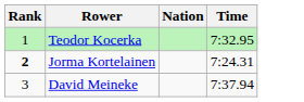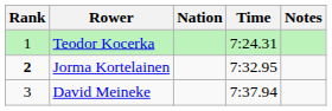 <table class="wikitable sortable" style="text-align:center">
 <tr>
 <th>Rank</th>
 <th>Rower</th>
 <th>Nation</th>
 <th>Time</th>
+<th>Notes</th>
 </tr>
 <tr bgcolor=bbf3bb>
 <td>1</td>
 <td align=left><a href='#'>Teodor Kocerka</a></td>
 <td align=left></td>
-<td>7:32.95</td>
+<td>7:24.31</td>
+<td></td>
 </tr>
 <tr>
 <td><strong>2</strong></td>
 <td align=left><a href='#'>Jorma Kortelainen</a></td>
 <td align=left></td>
-<td>7:24.31</td>
+<td>7:32.95</td>
+<td></td>
 </tr>
 <tr>
 <td>3</td>
 <td align=left><a href='#'>David Meineke</a></td>
 <td align=left></td>
 <td>7:37.94</td>
+<td></td>
 </tr>
 </table>
